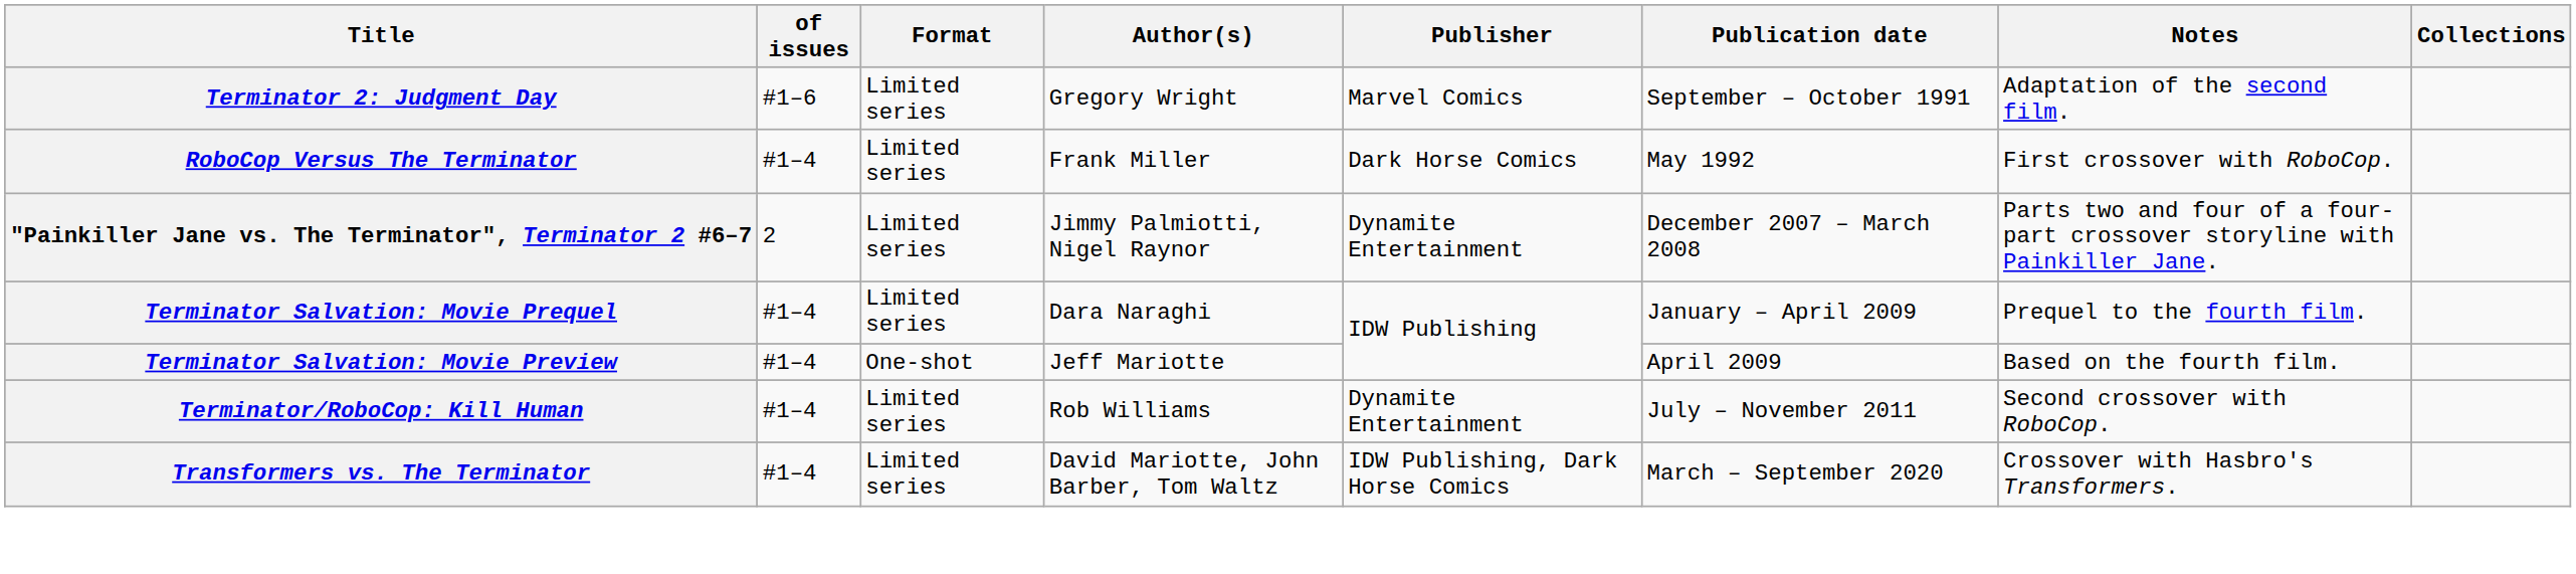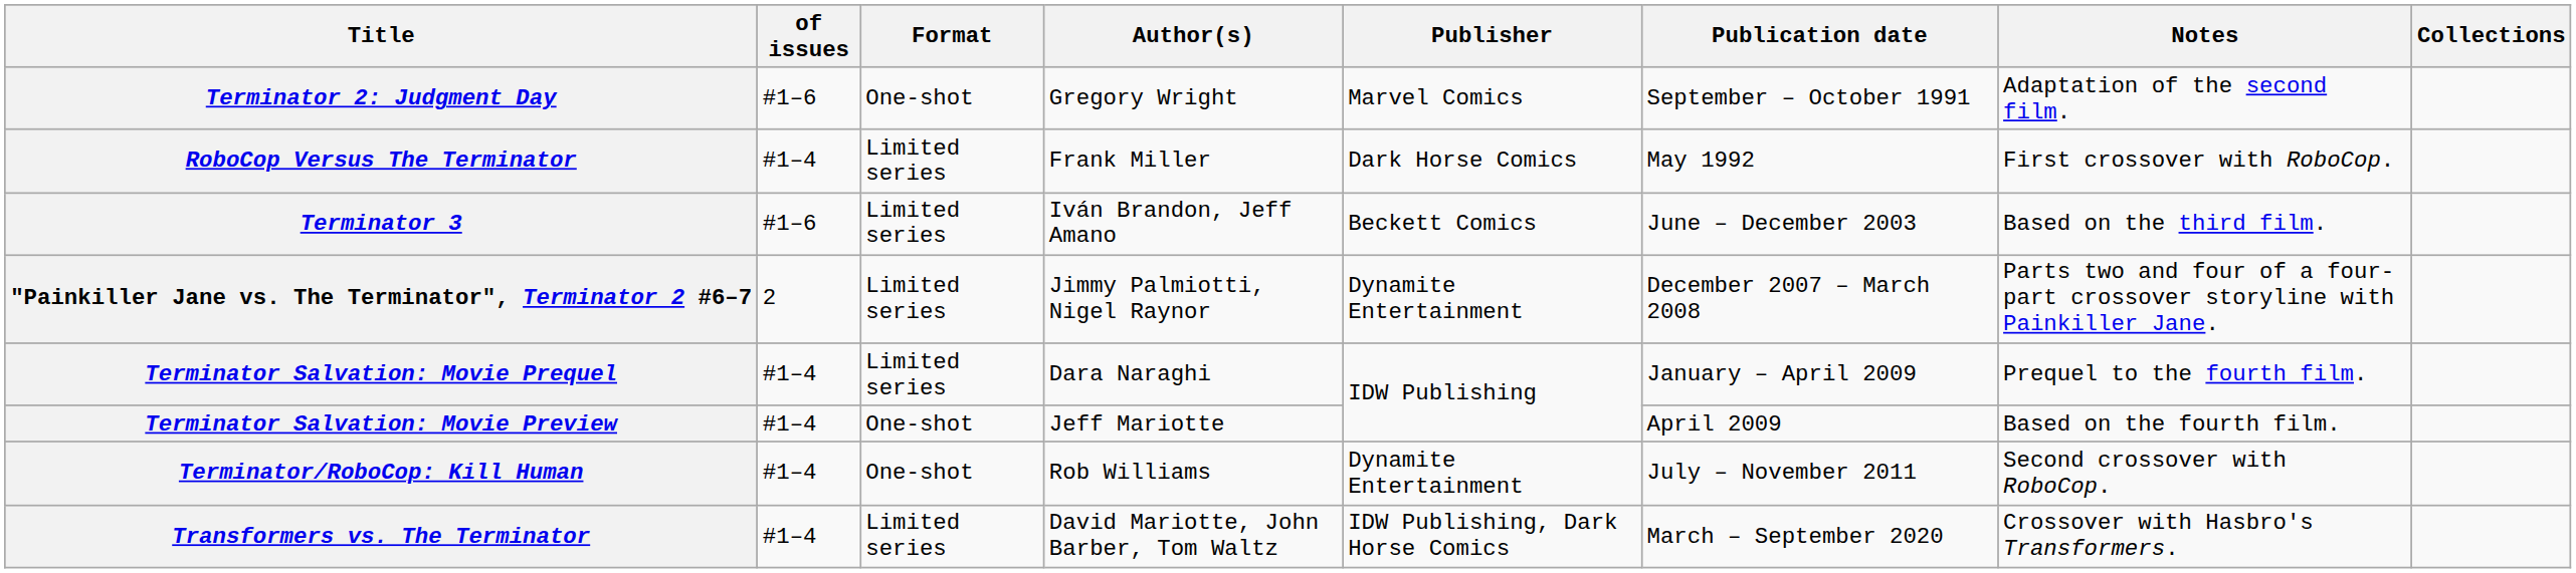 <table class="wikitable">
 <tr>
 <th>Title</th>
 <th style="width:40pt"> of issues</th>
 <th style="width:75pt">Format</th>
 <th style="width:125pt">Author(s)</th>
 <th style="width:125pt">Publisher</th>
 <th style="width:150pt">Publication date</th>
 <th style="width:175pt">Notes</th>
 <th>Collections</th>
 </tr>
 <tr>
 <th><em><a href='#'>Terminator 2: Judgment Day</a></em></th>
 <td>#1–6</td>
-<td>Limited series</td>
+<td>One-shot</td>
 <td>Gregory Wright</td>
 <td>Marvel Comics</td>
 <td>September – October 1991</td>
 <td>Adaptation of the <a href='#'>second film</a>.</td>
 <td></td>
 </tr>
 <tr>
 <th><em><a href='#'>RoboCop Versus The Terminator</a></em></th>
 <td>#1–4</td>
 <td>Limited series</td>
 <td>Frank Miller</td>
 <td>Dark Horse Comics</td>
 <td>May 1992</td>
 <td>First crossover with <em>RoboCop</em>.</td>
+<td></td>
+</tr>
+<tr>
+<th><em><a href='#'>Terminator 3</a></em></th>
+<td>#1–6</td>
+<td>Limited series</td>
+<td>Iván Brandon, Jeff Amano </td>
+<td>Beckett Comics</td>
+<td>June – December 2003</td>
+<td>Based on the <a href='#'>third film</a>.</td>
 <td></td>
 </tr>
 <tr>
 <th>"Painkiller Jane vs. The Terminator", <em><a href='#'>Terminator 2</a></em> #6–7</th>
 <td>2</td>
 <td>Limited series</td>
 <td>Jimmy Palmiotti, Nigel Raynor</td>
 <td>Dynamite Entertainment</td>
 <td>December 2007 – March 2008</td>
 <td>Parts two and four of a four-part crossover storyline with <a href='#'>Painkiller Jane</a>.</td>
 <td></td>
 </tr>
 <tr>
 <th><em><a href='#'>Terminator Salvation: Movie Prequel</a></em></th>
 <td>#1–4</td>
 <td>Limited series</td>
 <td>Dara Naraghi</td>
 <td rowspan="2">IDW Publishing</td>
 <td>January – April 2009</td>
 <td>Prequel to the <a href='#'>fourth film</a>.</td>
 <td></td>
 </tr>
 <tr>
 <th><em><a href='#'>Terminator Salvation: Movie Preview</a></em></th>
 <td>#1–4</td>
 <td>One-shot</td>
 <td>Jeff Mariotte</td>
 <td>April 2009</td>
 <td>Based on the fourth film.</td>
 <td></td>
 </tr>
 <tr>
 <th><em><a href='#'>Terminator/RoboCop: Kill Human</a></em></th>
 <td>#1–4</td>
-<td>Limited series</td>
+<td>One-shot</td>
 <td>Rob Williams</td>
 <td>Dynamite Entertainment</td>
 <td>July – November 2011</td>
 <td>Second crossover with <em>RoboCop</em>.</td>
 <td></td>
 </tr>
 <tr>
 <th><em><a href='#'>Transformers vs. The Terminator</a></em></th>
 <td>#1–4</td>
 <td>Limited series</td>
 <td>David Mariotte, John Barber, Tom Waltz</td>
 <td>IDW Publishing, Dark Horse Comics</td>
 <td>March – September 2020</td>
 <td>Crossover with Hasbro's <em>Transformers</em>.</td>
 <td></td>
 </tr>
 </table>
